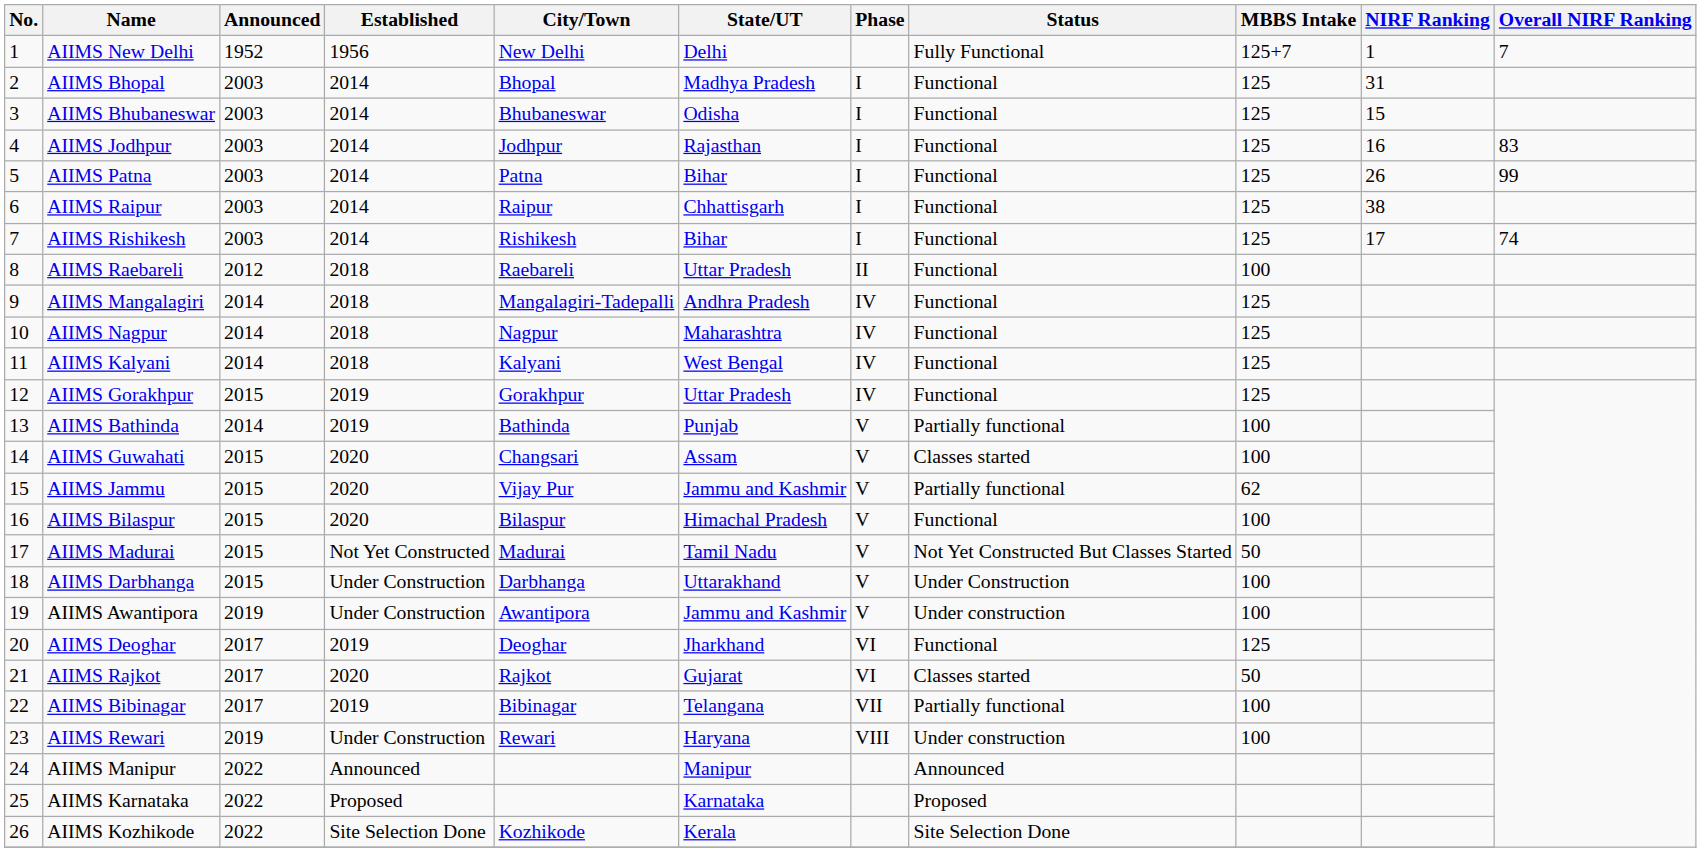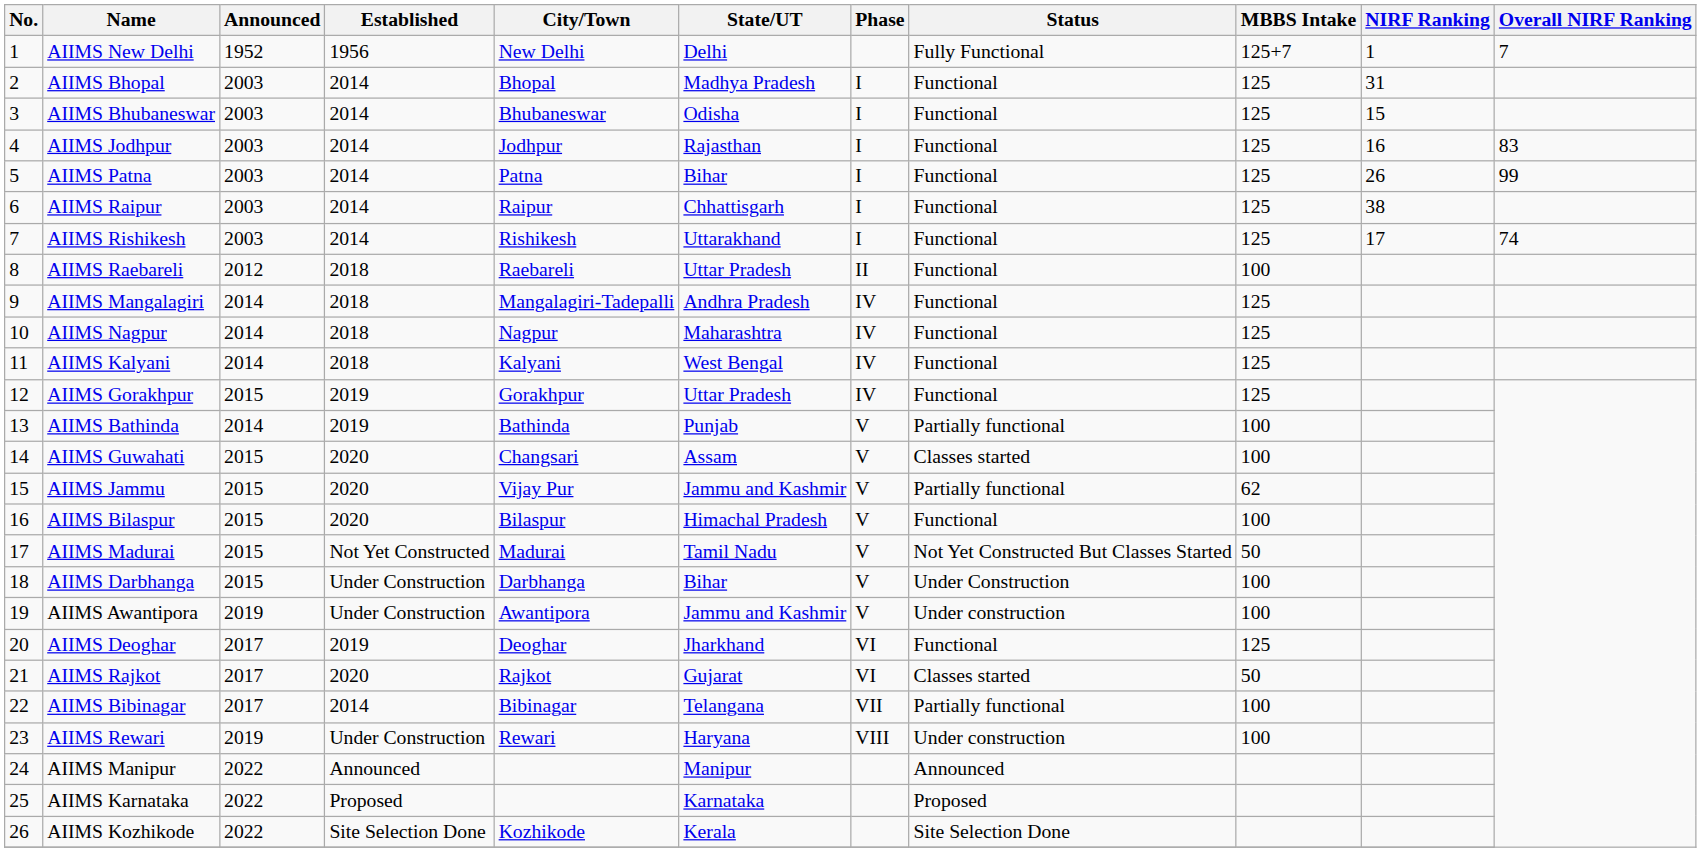 <table class="wikitable sortable">
 <tr>
 <th>No.</th>
 <th>Name</th>
 <th>Announced</th>
 <th>Established</th>
 <th>City/Town</th>
 <th>State/UT</th>
 <th>Phase</th>
 <th>Status</th>
 <th>MBBS Intake</th>
 <th><a href='#'>NIRF Ranking</a></th>
 <th><a href='#'>Overall NIRF Ranking</a></th>
 </tr>
 <tr>
 <td>1</td>
 <td><a href='#'>AIIMS New Delhi</a></td>
 <td>1952</td>
 <td>1956</td>
 <td><a href='#'>New Delhi</a></td>
 <td><a href='#'>Delhi</a></td>
 <td></td>
 <td>Fully Functional</td>
 <td>125+7</td>
 <td>1</td>
 <td>7</td>
 </tr>
 <tr>
 <td>2</td>
 <td><a href='#'>AIIMS Bhopal</a></td>
 <td>2003</td>
 <td>2014</td>
 <td><a href='#'>Bhopal</a></td>
 <td><a href='#'>Madhya Pradesh</a></td>
 <td>I</td>
 <td>Functional</td>
 <td>125</td>
 <td>31</td>
 <td></td>
 </tr>
 <tr>
 <td>3</td>
 <td><a href='#'>AIIMS Bhubaneswar</a></td>
 <td>2003</td>
 <td>2014</td>
 <td><a href='#'>Bhubaneswar</a></td>
 <td><a href='#'>Odisha</a></td>
 <td>I</td>
 <td>Functional</td>
 <td>125</td>
 <td>15</td>
 <td></td>
 </tr>
 <tr>
 <td>4</td>
 <td><a href='#'>AIIMS Jodhpur</a></td>
 <td>2003</td>
 <td>2014</td>
 <td><a href='#'>Jodhpur</a></td>
 <td><a href='#'>Rajasthan</a></td>
 <td>I</td>
 <td>Functional</td>
 <td>125</td>
 <td>16</td>
 <td>83</td>
 </tr>
 <tr>
 <td>5</td>
 <td><a href='#'>AIIMS Patna</a></td>
 <td>2003</td>
 <td>2014</td>
 <td><a href='#'>Patna</a></td>
 <td><a href='#'>Bihar</a></td>
 <td>I</td>
 <td>Functional</td>
 <td>125</td>
 <td>26</td>
 <td>99</td>
 </tr>
 <tr>
 <td>6</td>
 <td><a href='#'>AIIMS Raipur</a></td>
 <td>2003</td>
 <td>2014</td>
 <td><a href='#'>Raipur</a></td>
 <td><a href='#'>Chhattisgarh</a></td>
 <td>I</td>
 <td>Functional</td>
 <td>125</td>
 <td>38</td>
 <td></td>
 </tr>
 <tr>
 <td>7</td>
 <td><a href='#'>AIIMS Rishikesh</a></td>
 <td>2003</td>
 <td>2014</td>
 <td><a href='#'>Rishikesh</a></td>
-<td><a href='#'>Bihar</a></td>
+<td><a href='#'>Uttarakhand</a></td>
 <td>I</td>
 <td>Functional</td>
 <td>125</td>
 <td>17</td>
 <td>74</td>
 </tr>
 <tr>
 <td>8</td>
 <td><a href='#'>AIIMS Raebareli</a></td>
 <td>2012</td>
 <td>2018</td>
 <td><a href='#'>Raebareli</a></td>
 <td><a href='#'>Uttar Pradesh</a></td>
 <td>II</td>
 <td>Functional</td>
 <td>100</td>
 <td></td>
 <td></td>
 </tr>
 <tr>
 <td>9</td>
 <td><a href='#'>AIIMS Mangalagiri</a></td>
 <td>2014</td>
 <td>2018</td>
 <td><a href='#'>Mangalagiri-Tadepalli</a></td>
 <td><a href='#'>Andhra Pradesh</a></td>
 <td>IV</td>
 <td>Functional</td>
 <td>125</td>
 <td></td>
 <td></td>
 </tr>
 <tr>
 <td>10</td>
 <td><a href='#'>AIIMS Nagpur</a></td>
 <td>2014</td>
 <td>2018</td>
 <td><a href='#'>Nagpur</a></td>
 <td><a href='#'>Maharashtra</a></td>
 <td>IV</td>
 <td>Functional</td>
 <td>125</td>
 <td></td>
 <td></td>
 </tr>
 <tr>
 <td>11</td>
 <td><a href='#'>AIIMS Kalyani</a></td>
 <td>2014</td>
 <td>2018</td>
 <td><a href='#'>Kalyani</a></td>
 <td><a href='#'>West Bengal</a></td>
 <td>IV</td>
 <td>Functional</td>
 <td>125</td>
 <td></td>
 <td></td>
 </tr>
 <tr>
 <td>12</td>
 <td><a href='#'>AIIMS Gorakhpur</a></td>
 <td>2015</td>
 <td>2019</td>
 <td><a href='#'>Gorakhpur</a></td>
 <td><a href='#'>Uttar Pradesh</a></td>
 <td>IV</td>
 <td>Functional</td>
 <td>125</td>
 <td></td>
 </tr>
 <tr>
 <td>13</td>
 <td><a href='#'>AIIMS Bathinda</a></td>
 <td>2014</td>
 <td>2019</td>
 <td><a href='#'>Bathinda</a></td>
 <td><a href='#'>Punjab</a></td>
 <td>V</td>
 <td>Partially functional</td>
 <td>100</td>
 <td></td>
 </tr>
 <tr>
 <td>14</td>
 <td><a href='#'>AIIMS Guwahati</a></td>
 <td>2015</td>
 <td>2020</td>
 <td><a href='#'>Changsari</a></td>
 <td><a href='#'>Assam</a></td>
 <td>V</td>
 <td>Classes started</td>
 <td>100</td>
 <td></td>
 </tr>
 <tr>
 <td>15</td>
 <td><a href='#'>AIIMS Jammu</a></td>
 <td>2015</td>
 <td>2020</td>
 <td><a href='#'>Vijay Pur</a></td>
 <td><a href='#'>Jammu and Kashmir</a></td>
 <td>V</td>
 <td>Partially functional</td>
 <td>62</td>
 <td></td>
 </tr>
 <tr>
 <td>16</td>
 <td><a href='#'>AIIMS Bilaspur</a></td>
 <td>2015</td>
 <td>2020</td>
 <td><a href='#'>Bilaspur</a></td>
 <td><a href='#'>Himachal Pradesh</a></td>
 <td>V</td>
 <td>Functional</td>
 <td>100</td>
 <td></td>
 </tr>
 <tr>
 <td>17</td>
 <td><a href='#'>AIIMS Madurai</a></td>
 <td>2015</td>
 <td>Not Yet Constructed</td>
 <td><a href='#'>Madurai</a></td>
 <td><a href='#'>Tamil Nadu</a></td>
 <td>V</td>
 <td>Not Yet Constructed But Classes Started </td>
 <td>50</td>
 <td></td>
 </tr>
 <tr>
 <td>18</td>
 <td><a href='#'>AIIMS Darbhanga</a></td>
 <td>2015</td>
 <td>Under Construction</td>
 <td><a href='#'>Darbhanga</a></td>
-<td><a href='#'>Uttarakhand</a></td>
+<td><a href='#'>Bihar</a></td>
 <td>V</td>
 <td>Under Construction</td>
 <td>100</td>
 <td></td>
 </tr>
 <tr>
 <td>19</td>
 <td>AIIMS Awantipora</td>
 <td>2019</td>
 <td>Under Construction</td>
 <td><a href='#'>Awantipora</a></td>
 <td><a href='#'>Jammu and Kashmir</a></td>
 <td>V</td>
 <td>Under construction</td>
 <td>100</td>
 <td></td>
 </tr>
 <tr>
 <td>20</td>
 <td><a href='#'>AIIMS Deoghar</a></td>
 <td>2017</td>
 <td>2019</td>
 <td><a href='#'>Deoghar</a></td>
 <td><a href='#'>Jharkhand</a></td>
 <td>VI</td>
 <td>Functional</td>
 <td>125</td>
 <td></td>
 </tr>
 <tr>
 <td>21</td>
 <td><a href='#'>AIIMS Rajkot</a></td>
 <td>2017</td>
 <td>2020</td>
 <td><a href='#'>Rajkot</a></td>
 <td><a href='#'>Gujarat</a></td>
 <td>VI</td>
 <td>Classes started</td>
 <td>50</td>
 <td></td>
 </tr>
 <tr>
 <td>22</td>
 <td><a href='#'>AIIMS Bibinagar</a></td>
 <td>2017</td>
-<td>2019</td>
+<td>2014</td>
 <td><a href='#'>Bibinagar</a></td>
 <td><a href='#'>Telangana</a></td>
 <td>VII</td>
 <td>Partially functional</td>
 <td>100</td>
 <td></td>
 </tr>
 <tr>
 <td>23</td>
 <td><a href='#'>AIIMS Rewari</a></td>
 <td>2019</td>
 <td>Under Construction</td>
 <td><a href='#'>Rewari</a></td>
 <td><a href='#'>Haryana</a></td>
 <td>VIII</td>
 <td>Under construction</td>
 <td>100</td>
 <td></td>
 </tr>
 <tr>
 <td>24</td>
 <td>AIIMS Manipur</td>
 <td>2022</td>
 <td>Announced</td>
 <td></td>
 <td><a href='#'>Manipur</a></td>
 <td></td>
 <td>Announced</td>
 <td></td>
 <td></td>
 </tr>
 <tr>
 <td>25</td>
 <td>AIIMS Karnataka</td>
 <td>2022</td>
 <td>Proposed</td>
 <td></td>
 <td><a href='#'>Karnataka</a></td>
 <td></td>
 <td>Proposed</td>
 <td></td>
 <td></td>
 </tr>
 <tr>
 <td>26</td>
 <td>AIIMS Kozhikode</td>
 <td>2022</td>
 <td>Site Selection Done</td>
 <td><a href='#'>Kozhikode</a></td>
 <td><a href='#'>Kerala</a></td>
 <td></td>
 <td>Site Selection Done</td>
 <td></td>
 <td></td>
 </tr>
 <tr>
 </tr>
 </table>
